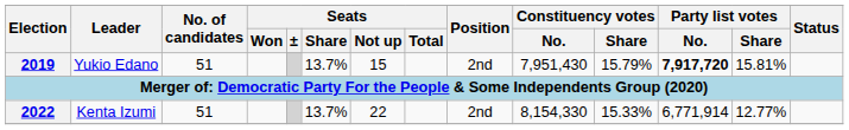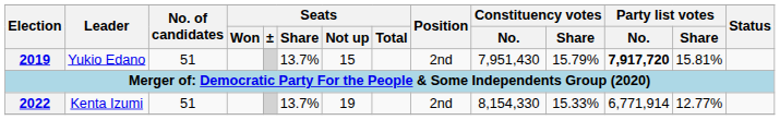 <table class="wikitable sortable">
 <tr>
 </tr>
 <tr>
 <th rowspan=2>Election</th>
 <th rowspan=2>Leader</th>
 <th rowspan=2>No. of<br>candidates</th>
 <th colspan=5>Seats</th>
 <th rowspan=2>Position</th>
 <th colspan=2>Constituency votes</th>
 <th colspan=2>Party list votes</th>
 <th rowspan=2>Status</th>
 </tr>
 <tr>
 <th>Won</th>
 <th>±</th>
 <th>Share</th>
 <th>Not up</th>
 <th>Total</th>
 <th>No.</th>
 <th>Share</th>
 <th>No.</th>
 <th>Share</th>
 </tr>
 <tr style="text-align:center;">
 <th><a href='#'>2019</a></th>
 <td><a href='#'>Yukio Edano</a></td>
 <td>51</td>
 <td></td>
 <td bgcolor="lightgrey"></td>
 <td>13.7%</td>
 <td>15</td>
 <td></td>
 <td>2nd</td>
 <td>7,951,430</td>
 <td>15.79%</td>
 <td><strong>7,917,720</strong></td>
 <td>15.81%</td>
 <td></td>
 </tr>
 <tr style="text-align:center;">
 <td bgcolor="lightblue" colspan="14"><strong>Merger of: <a href='#'>Democratic Party For the People</a>  & Some Independents Group (2020) </strong></td>
 </tr>
 <tr style="text-align:center;">
 <th><a href='#'>2022</a></th>
 <td><a href='#'>Kenta Izumi</a></td>
 <td>51</td>
 <td></td>
 <td bgcolor="lightgrey"></td>
 <td>13.7%</td>
-<td>22</td>
+<td>19</td>
 <td></td>
 <td>2nd</td>
 <td>8,154,330</td>
 <td>15.33%</td>
 <td>6,771,914</td>
 <td>12.77%</td>
 <td></td>
 </tr>
 <tr>
 </tr>
 </table>
